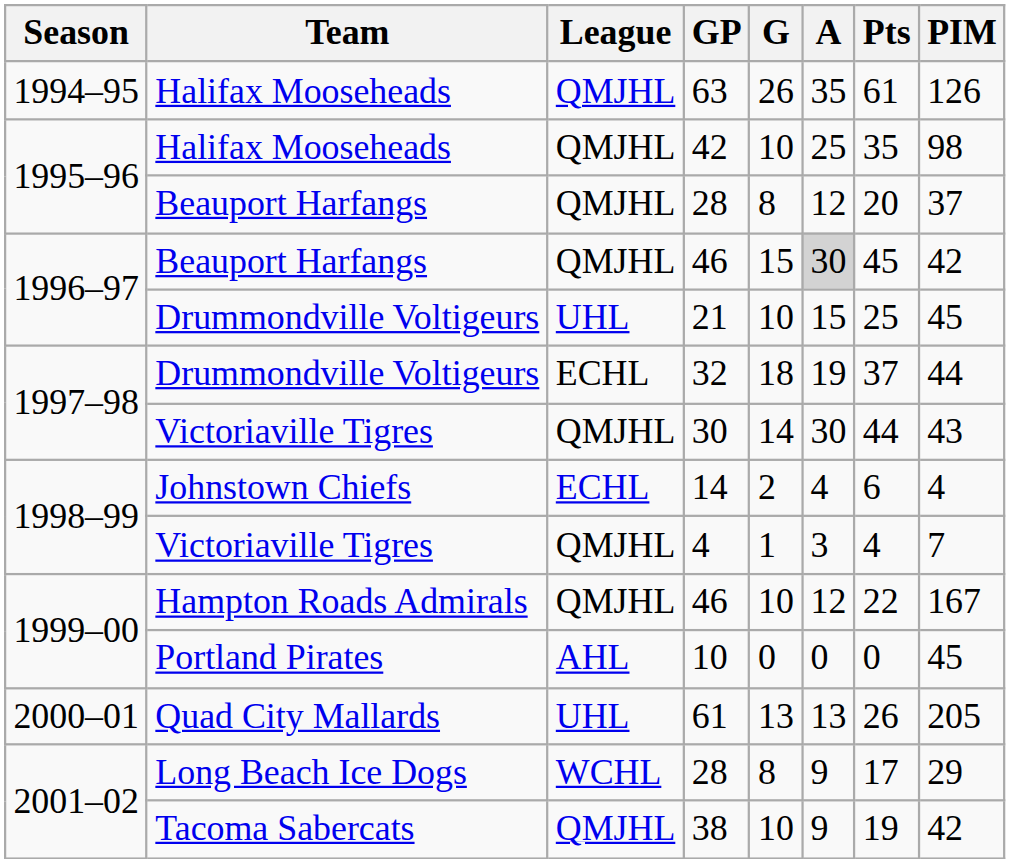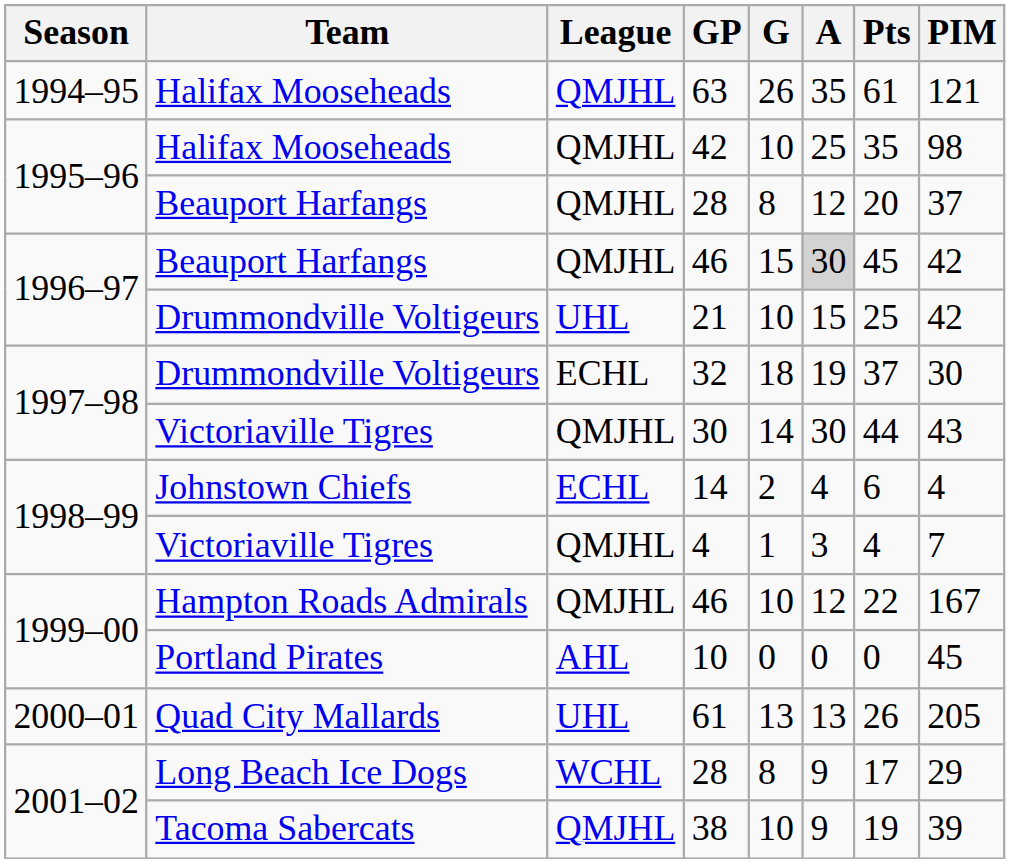 <table class="wikitable">
 <tr>
 <th>Season</th>
 <th>Team</th>
 <th>League</th>
 <th>GP</th>
 <th>G</th>
 <th>A</th>
 <th>Pts</th>
 <th>PIM</th>
 </tr>
 <tr>
 <td>1994–95</td>
 <td><a href='#'>Halifax Mooseheads</a></td>
 <td><a href='#'>QMJHL</a></td>
 <td>63</td>
 <td>26</td>
 <td>35</td>
 <td>61</td>
-<td>126</td>
+<td>121</td>
 </tr>
 <tr>
 <td rowspan=2>1995–96</td>
 <td><a href='#'>Halifax Mooseheads</a></td>
 <td>QMJHL</td>
 <td>42</td>
 <td>10</td>
 <td>25</td>
 <td>35</td>
 <td>98</td>
 </tr>
 <tr>
 <td><a href='#'>Beauport Harfangs</a></td>
 <td>QMJHL</td>
 <td>28</td>
 <td>8</td>
 <td>12</td>
 <td>20</td>
 <td>37</td>
 </tr>
 <tr>
 <td rowspan=2>1996–97</td>
 <td><a href='#'>Beauport Harfangs</a></td>
 <td>QMJHL</td>
 <td>46</td>
 <td>15</td>
 <td style="background: lightgrey;">30</td>
 <td>45</td>
 <td>42</td>
 </tr>
 <tr>
 <td><a href='#'>Drummondville Voltigeurs</a></td>
 <td><a href='#'>UHL</a></td>
 <td>21</td>
 <td>10</td>
 <td>15</td>
 <td>25</td>
-<td>45</td>
+<td>42</td>
 </tr>
 <tr>
 <td rowspan=2>1997–98</td>
 <td><a href='#'>Drummondville Voltigeurs</a></td>
 <td>ECHL</td>
 <td>32</td>
 <td>18</td>
 <td>19</td>
 <td>37</td>
-<td>44</td>
+<td>30</td>
 </tr>
 <tr>
 <td><a href='#'>Victoriaville Tigres</a></td>
 <td>QMJHL</td>
 <td>30</td>
 <td>14</td>
 <td>30</td>
 <td>44</td>
 <td>43</td>
 </tr>
 <tr>
 <td rowspan=2>1998–99</td>
 <td><a href='#'>Johnstown Chiefs</a></td>
 <td><a href='#'>ECHL</a></td>
 <td>14</td>
 <td>2</td>
 <td>4</td>
 <td>6</td>
 <td>4</td>
 </tr>
 <tr>
 <td><a href='#'>Victoriaville Tigres</a></td>
 <td>QMJHL</td>
 <td>4</td>
 <td>1</td>
 <td>3</td>
 <td>4</td>
 <td>7</td>
 </tr>
 <tr>
 <td rowspan=2>1999–00</td>
 <td><a href='#'>Hampton Roads Admirals</a></td>
 <td>QMJHL</td>
 <td>46</td>
 <td>10</td>
 <td>12</td>
 <td>22</td>
 <td>167</td>
 </tr>
 <tr>
 <td><a href='#'>Portland Pirates</a></td>
 <td><a href='#'>AHL</a></td>
 <td>10</td>
 <td>0</td>
 <td>0</td>
 <td>0</td>
 <td>45</td>
 </tr>
 <tr>
 <td>2000–01</td>
 <td><a href='#'>Quad City Mallards</a></td>
 <td><a href='#'>UHL</a></td>
 <td>61</td>
 <td>13</td>
 <td>13</td>
 <td>26</td>
 <td>205</td>
 </tr>
 <tr>
 <td rowspan=2>2001–02</td>
 <td><a href='#'>Long Beach Ice Dogs</a></td>
 <td><a href='#'>WCHL</a></td>
 <td>28</td>
 <td>8</td>
 <td>9</td>
 <td>17</td>
 <td>29</td>
 </tr>
 <tr>
 <td><a href='#'>Tacoma Sabercats</a></td>
 <td><a href='#'>QMJHL</a></td>
 <td>38</td>
 <td>10</td>
 <td>9</td>
 <td>19</td>
-<td>42</td>
+<td>39</td>
 </tr>
 </table>
